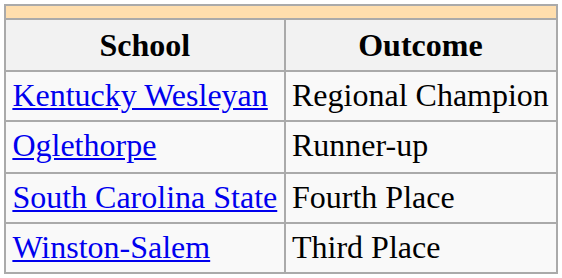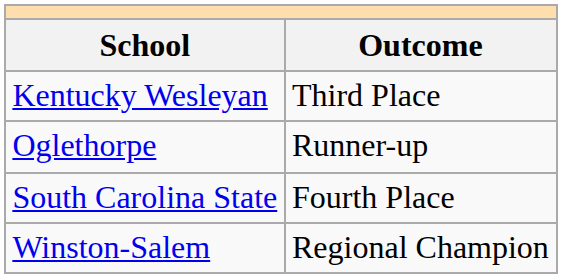 <table class="wikitable">
 <tr>
 <th colspan="3" style="background:#ffdead;"></th>
 </tr>
 <tr>
 <th>School</th>
 <th>Outcome</th>
 </tr>
 <tr>
 <td><a href='#'>Kentucky Wesleyan</a></td>
-<td>Regional Champion</td>
+<td>Third Place</td>
 </tr>
 <tr>
 <td><a href='#'>Oglethorpe</a></td>
 <td>Runner-up</td>
 </tr>
 <tr>
 <td><a href='#'>South Carolina State</a></td>
 <td>Fourth Place</td>
 </tr>
 <tr>
 <td><a href='#'>Winston-Salem</a></td>
-<td>Third Place</td>
+<td>Regional Champion</td>
 </tr>
 </table>
